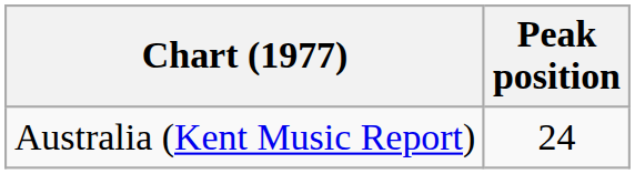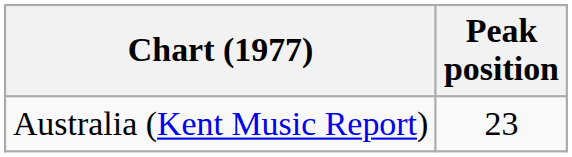 <table class="wikitable">
 <tr>
 <th>Chart (1977)</th>
 <th>Peak<br>position</th>
 </tr>
 <tr>
 <td>Australia (<a href='#'>Kent Music Report</a>)</td>
-<td style="text-align:center;">24</td>
+<td style="text-align:center;">23</td>
 </tr>
 </table>
